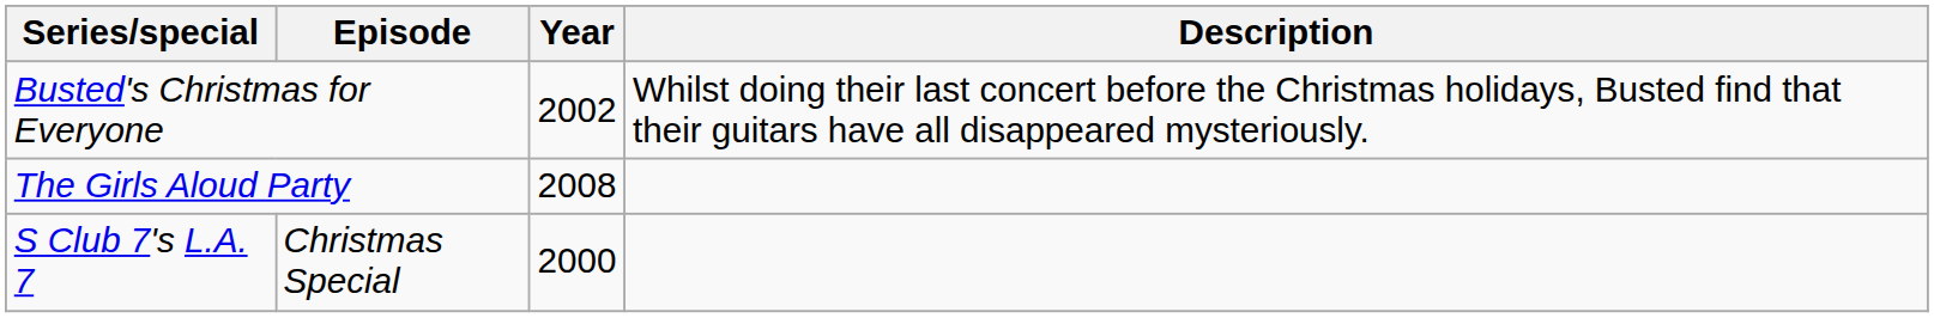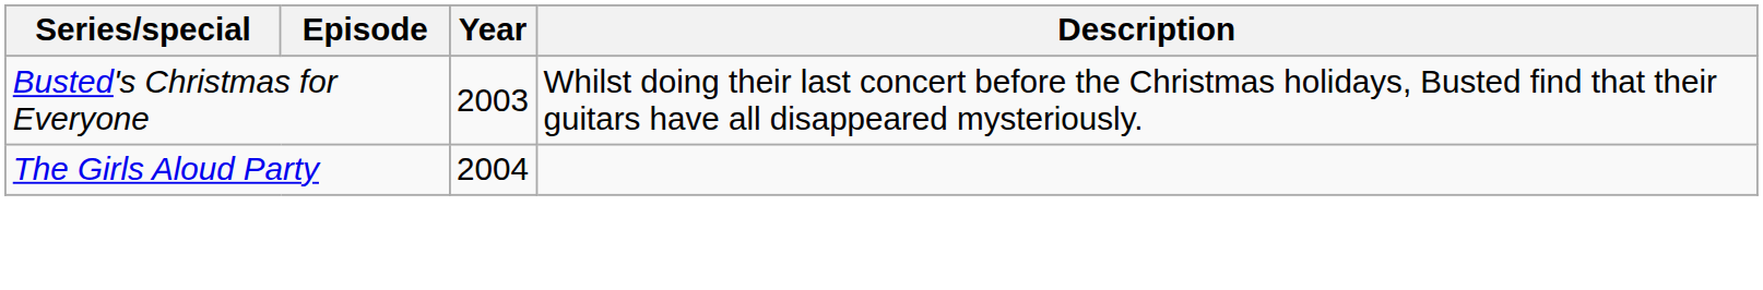 <table class="wikitable sortable">
 <tr>
 <th>Series/special</th>
 <th>Episode</th>
 <th>Year</th>
 <th>Description</th>
 </tr>
 <tr>
 <td colspan="2"><em><a href='#'>Busted</a>'s Christmas for Everyone</em></td>
-<td>2002</td>
+<td>2003</td>
 <td>Whilst doing their last concert before the Christmas holidays, Busted find that their guitars have all disappeared mysteriously.</td>
 </tr>
 <tr>
 <td colspan="2"><em><a href='#'>The Girls Aloud Party</a></em></td>
-<td>2008</td>
-<td></td>
-</tr>
-<tr>
-<td><em><a href='#'>S Club 7</a>'s <a href='#'>L.A. 7</a></em></td>
-<td><em>Christmas Special</em></td>
-<td>2000</td>
+<td>2004</td>
 <td></td>
 </tr>
 </table>
